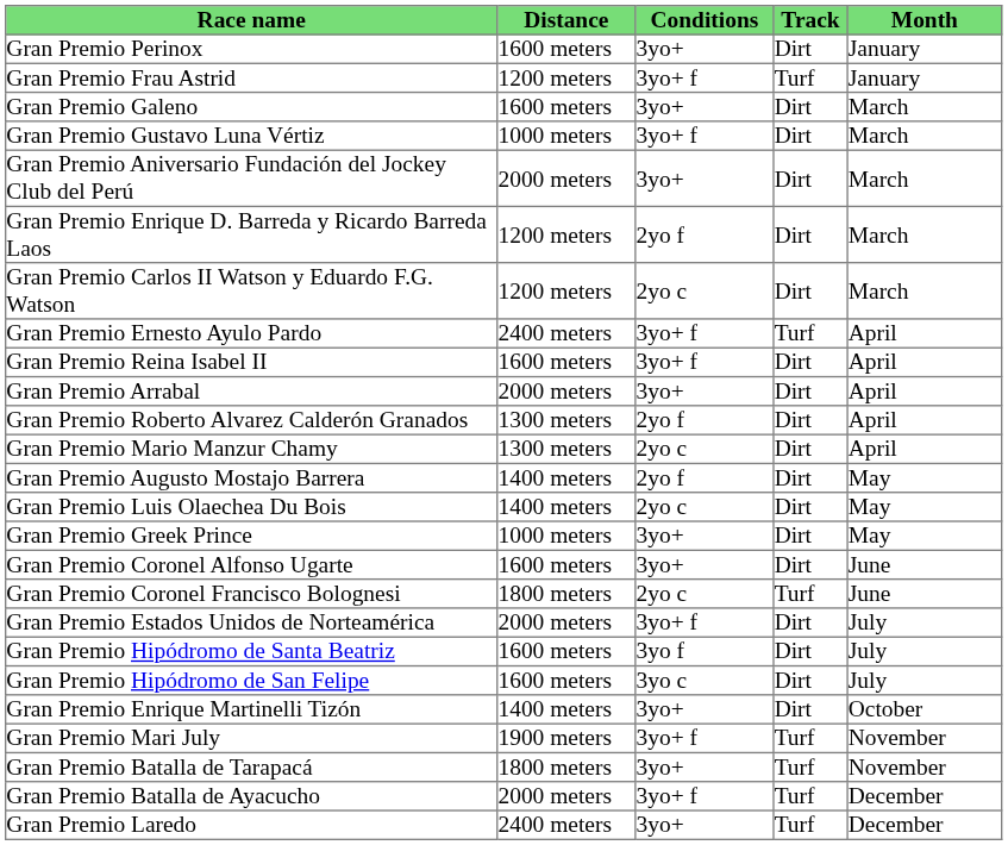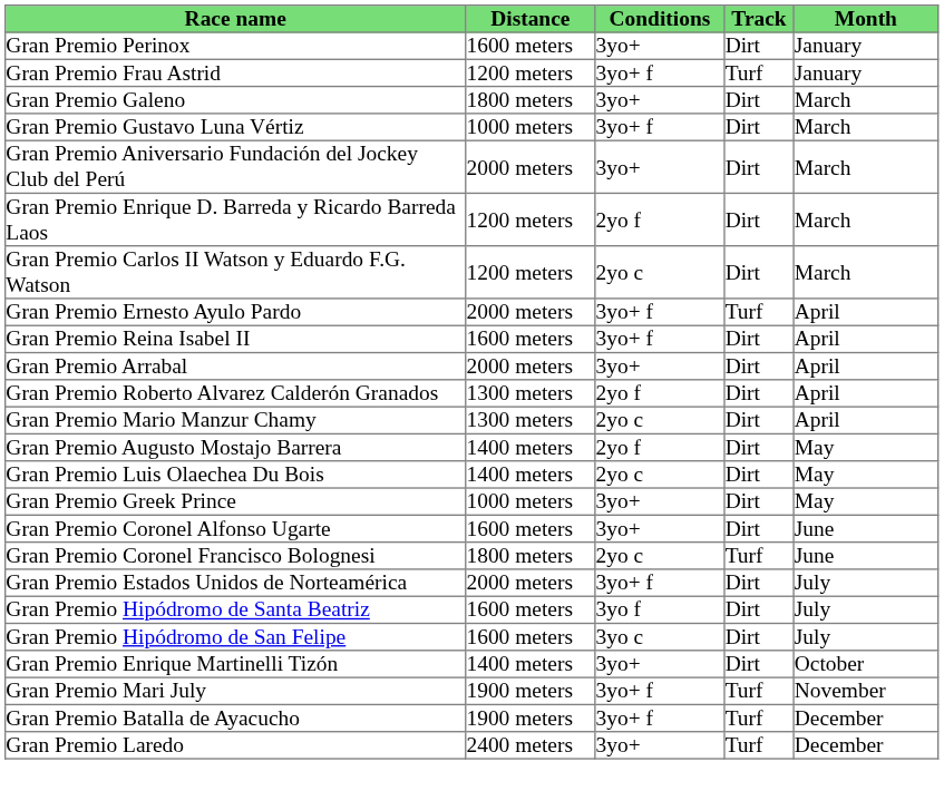 <table class = "sortable" | border="1" cellpadding="0" style="border-collapse: collapse; font-size:90%">
 <tr bgcolor="#77dd77" align="center">
 <th>Race name</th>
 <th>Distance</th>
 <th>Conditions</th>
 <th>Track</th>
 <th>Month</th>
 </tr>
 <tr>
 <td width="305">Gran Premio Perinox</td>
 <td width="85">1600 meters</td>
 <td width="85">3yo+</td>
 <td width="45">Dirt</td>
 <td width="95">January</td>
 </tr>
 <tr>
 <td>Gran Premio Frau Astrid</td>
 <td>1200 meters</td>
 <td>3yo+ f</td>
 <td>Turf</td>
 <td>January</td>
 </tr>
 <tr>
 <td>Gran Premio Galeno</td>
-<td>1600 meters</td>
+<td>1800 meters</td>
 <td>3yo+</td>
 <td>Dirt</td>
 <td>March</td>
 </tr>
 <tr>
 <td>Gran Premio Gustavo Luna Vértiz</td>
 <td>1000 meters</td>
 <td>3yo+ f</td>
 <td>Dirt</td>
 <td>March</td>
 </tr>
 <tr>
 <td>Gran Premio Aniversario Fundación del Jockey Club del Perú</td>
 <td>2000 meters</td>
 <td>3yo+</td>
 <td>Dirt</td>
 <td>March</td>
 </tr>
 <tr>
 <td>Gran Premio Enrique D. Barreda y Ricardo Barreda Laos</td>
 <td>1200 meters</td>
 <td>2yo f</td>
 <td>Dirt</td>
 <td>March</td>
 </tr>
 <tr>
 <td>Gran Premio Carlos II Watson y Eduardo F.G. Watson</td>
 <td>1200 meters</td>
 <td>2yo c</td>
 <td>Dirt</td>
 <td>March</td>
 </tr>
 <tr>
 <td>Gran Premio Ernesto Ayulo Pardo</td>
-<td>2400 meters</td>
+<td>2000 meters</td>
 <td>3yo+ f</td>
 <td>Turf</td>
 <td>April</td>
 </tr>
 <tr>
 <td>Gran Premio Reina Isabel II</td>
 <td>1600 meters</td>
 <td>3yo+ f</td>
 <td>Dirt</td>
 <td>April</td>
 </tr>
 <tr>
 <td>Gran Premio Arrabal</td>
 <td>2000 meters</td>
 <td>3yo+</td>
 <td>Dirt</td>
 <td>April</td>
 </tr>
 <tr>
 <td>Gran Premio Roberto Alvarez Calderón Granados</td>
 <td>1300 meters</td>
 <td>2yo f</td>
 <td>Dirt</td>
 <td>April</td>
 </tr>
 <tr>
 <td>Gran Premio Mario Manzur Chamy</td>
 <td>1300 meters</td>
 <td>2yo c</td>
 <td>Dirt</td>
 <td>April</td>
 </tr>
 <tr>
 <td>Gran Premio Augusto Mostajo Barrera</td>
 <td>1400 meters</td>
 <td>2yo f</td>
 <td>Dirt</td>
 <td>May</td>
 </tr>
 <tr>
 <td>Gran Premio Luis Olaechea Du Bois</td>
 <td>1400 meters</td>
 <td>2yo c</td>
 <td>Dirt</td>
 <td>May</td>
 </tr>
 <tr>
 <td>Gran Premio Greek Prince</td>
 <td>1000 meters</td>
 <td>3yo+</td>
 <td>Dirt</td>
 <td>May</td>
 </tr>
 <tr>
 <td>Gran Premio Coronel Alfonso Ugarte</td>
 <td>1600 meters</td>
 <td>3yo+</td>
 <td>Dirt</td>
 <td>June</td>
 </tr>
 <tr>
 <td>Gran Premio Coronel Francisco Bolognesi</td>
 <td>1800 meters</td>
 <td>2yo c</td>
 <td>Turf</td>
 <td>June</td>
 </tr>
 <tr>
 <td>Gran Premio Estados Unidos de Norteamérica</td>
 <td>2000 meters</td>
 <td>3yo+ f</td>
 <td>Dirt</td>
 <td>July</td>
 </tr>
 <tr>
 <td>Gran Premio <a href='#'>Hipódromo de Santa Beatriz</a></td>
 <td>1600 meters</td>
 <td>3yo f</td>
 <td>Dirt</td>
 <td>July</td>
 </tr>
 <tr>
 <td>Gran Premio <a href='#'>Hipódromo de San Felipe</a></td>
 <td>1600 meters</td>
 <td>3yo c</td>
 <td>Dirt</td>
 <td>July</td>
 </tr>
 <tr>
 <td>Gran Premio Enrique Martinelli Tizón</td>
 <td>1400 meters</td>
 <td>3yo+</td>
 <td>Dirt</td>
 <td>October</td>
 </tr>
 <tr>
 <td>Gran Premio Mari July</td>
 <td>1900 meters</td>
 <td>3yo+ f</td>
 <td>Turf</td>
 <td>November</td>
 </tr>
 <tr>
-<td>Gran Premio Batalla de Tarapacá</td>
-<td>1800 meters</td>
-<td>3yo+</td>
-<td>Turf</td>
-<td>November</td>
-</tr>
-<tr>
 <td>Gran Premio Batalla de Ayacucho</td>
-<td>2000 meters</td>
+<td>1900 meters</td>
 <td>3yo+ f</td>
 <td>Turf</td>
 <td>December</td>
 </tr>
 <tr>
 <td>Gran Premio Laredo</td>
 <td>2400 meters</td>
 <td>3yo+</td>
 <td>Turf</td>
 <td>December</td>
 </tr>
 </table>
